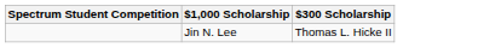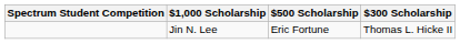 <table class="wikitable">
 <tr>
 <th>Spectrum Student Competition</th>
 <th>$1,000 Scholarship</th>
+<th>$500 Scholarship</th>
 <th>$300 Scholarship</th>
 </tr>
 <tr>
 <td></td>
 <td>Jin N. Lee</td>
+<td>Eric Fortune</td>
 <td>Thomas L. Hicke II</td>
 </tr>
 </table>
